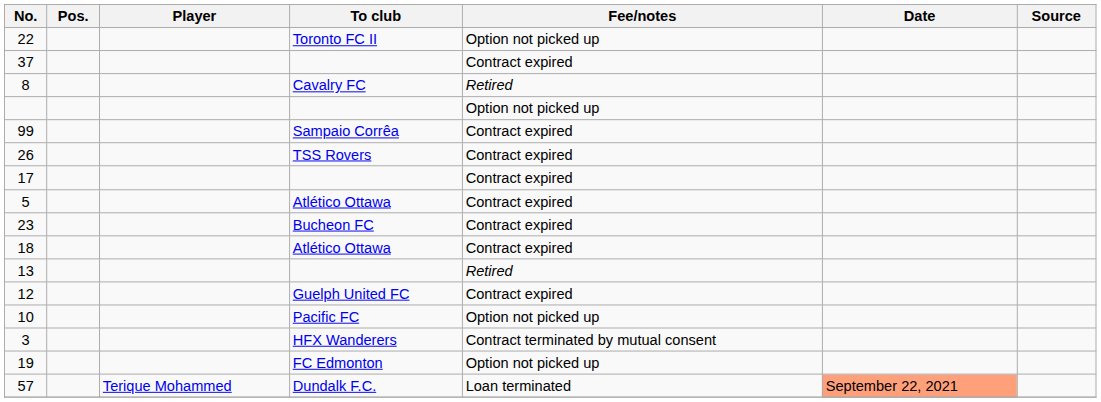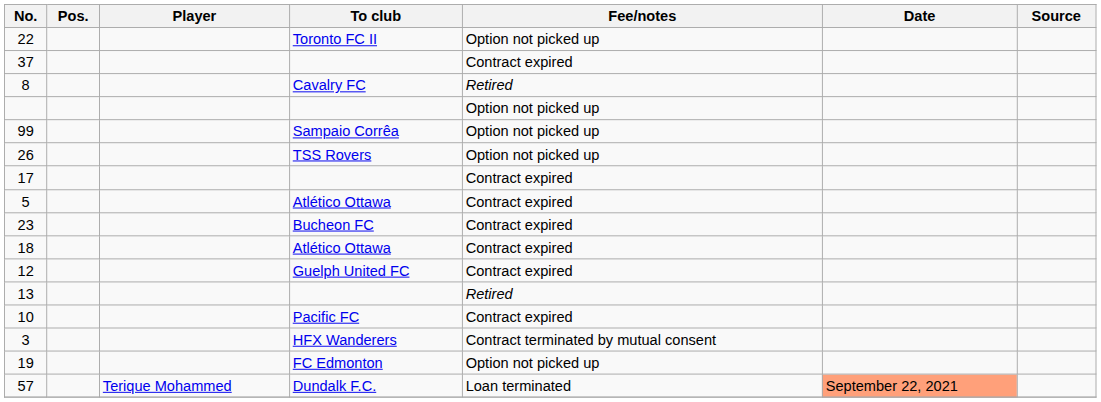 <table class="wikitable sortable" style="width:90%; font-size:95%;">
 <tr>
 <th>No.</th>
 <th>Pos.</th>
 <th>Player</th>
 <th>To club</th>
 <th>Fee/notes</th>
 <th>Date</th>
 <th>Source</th>
 </tr>
 <tr>
 <td align=center>22</td>
 <td align=center></td>
 <td></td>
 <td> <a href='#'>Toronto FC II</a></td>
 <td>Option not picked up</td>
 <td></td>
 <td></td>
 </tr>
 <tr>
 <td align=center>37</td>
 <td align=center></td>
 <td></td>
 <td></td>
 <td>Contract expired</td>
 <td></td>
 <td></td>
 </tr>
 <tr>
 <td align=center>8</td>
 <td align=center></td>
 <td></td>
 <td> <a href='#'>Cavalry FC</a></td>
 <td><em>Retired</em></td>
 <td></td>
 <td></td>
 </tr>
 <tr>
 <td align=center></td>
 <td align=center></td>
 <td></td>
 <td></td>
 <td>Option not picked up</td>
 <td></td>
 <td></td>
 </tr>
 <tr>
 <td align=center>99</td>
 <td align=center></td>
 <td></td>
 <td> <a href='#'>Sampaio Corrêa</a></td>
-<td>Contract expired</td>
+<td>Option not picked up</td>
 <td></td>
 <td></td>
 </tr>
 <tr>
 <td align=center>26</td>
 <td align=center></td>
 <td></td>
 <td> <a href='#'>TSS Rovers</a></td>
-<td>Contract expired</td>
+<td>Option not picked up</td>
 <td></td>
 <td></td>
 </tr>
 <tr>
 <td align=center>17</td>
 <td align=center></td>
 <td></td>
 <td></td>
 <td>Contract expired</td>
 <td></td>
 <td></td>
 </tr>
 <tr>
 <td align=center>5</td>
 <td align=center></td>
 <td></td>
 <td> <a href='#'>Atlético Ottawa</a></td>
 <td>Contract expired</td>
 <td></td>
 <td></td>
 </tr>
 <tr>
 <td align=center>23</td>
 <td align=center></td>
 <td></td>
 <td> <a href='#'>Bucheon FC</a></td>
 <td>Contract expired</td>
 <td></td>
 <td></td>
 </tr>
 <tr>
 <td align=center>18</td>
 <td align=center></td>
 <td></td>
 <td> <a href='#'>Atlético Ottawa</a></td>
 <td>Contract expired</td>
 <td></td>
 <td></td>
 </tr>
 <tr>
+<td align=center>12</td>
+<td align=center></td>
+<td></td>
+<td> <a href='#'>Guelph United FC</a></td>
+<td>Contract expired</td>
+<td></td>
+<td></td>
+</tr>
+<tr>
 <td align=center>13</td>
 <td align=center></td>
 <td></td>
 <td></td>
 <td><em>Retired</em></td>
 <td></td>
 <td></td>
 </tr>
 <tr>
-<td align=center>12</td>
-<td align=center></td>
-<td></td>
-<td> <a href='#'>Guelph United FC</a></td>
-<td>Contract expired</td>
-<td></td>
-<td></td>
-</tr>
-<tr>
 <td align=center>10</td>
 <td align=center></td>
 <td></td>
 <td> <a href='#'>Pacific FC</a></td>
-<td>Option not picked up</td>
+<td>Contract expired</td>
 <td></td>
 <td></td>
 </tr>
 <tr>
 <td align=center>3</td>
 <td align=center></td>
 <td></td>
 <td> <a href='#'>HFX Wanderers</a></td>
 <td>Contract terminated by mutual consent</td>
 <td></td>
 <td></td>
 </tr>
 <tr>
 <td align=center>19</td>
 <td align=center></td>
 <td></td>
 <td> <a href='#'>FC Edmonton</a></td>
 <td>Option not picked up</td>
 <td></td>
 <td></td>
 </tr>
 <tr>
 <td align=center>57</td>
 <td align=center></td>
 <td> <a href='#'>Terique Mohammed</a></td>
 <td> <a href='#'>Dundalk F.C.</a></td>
 <td>Loan terminated</td>
 <td style="background: lightsalmon;">September 22, 2021</td>
 <td></td>
 </tr>
 <tr>
 </tr>
 </table>
